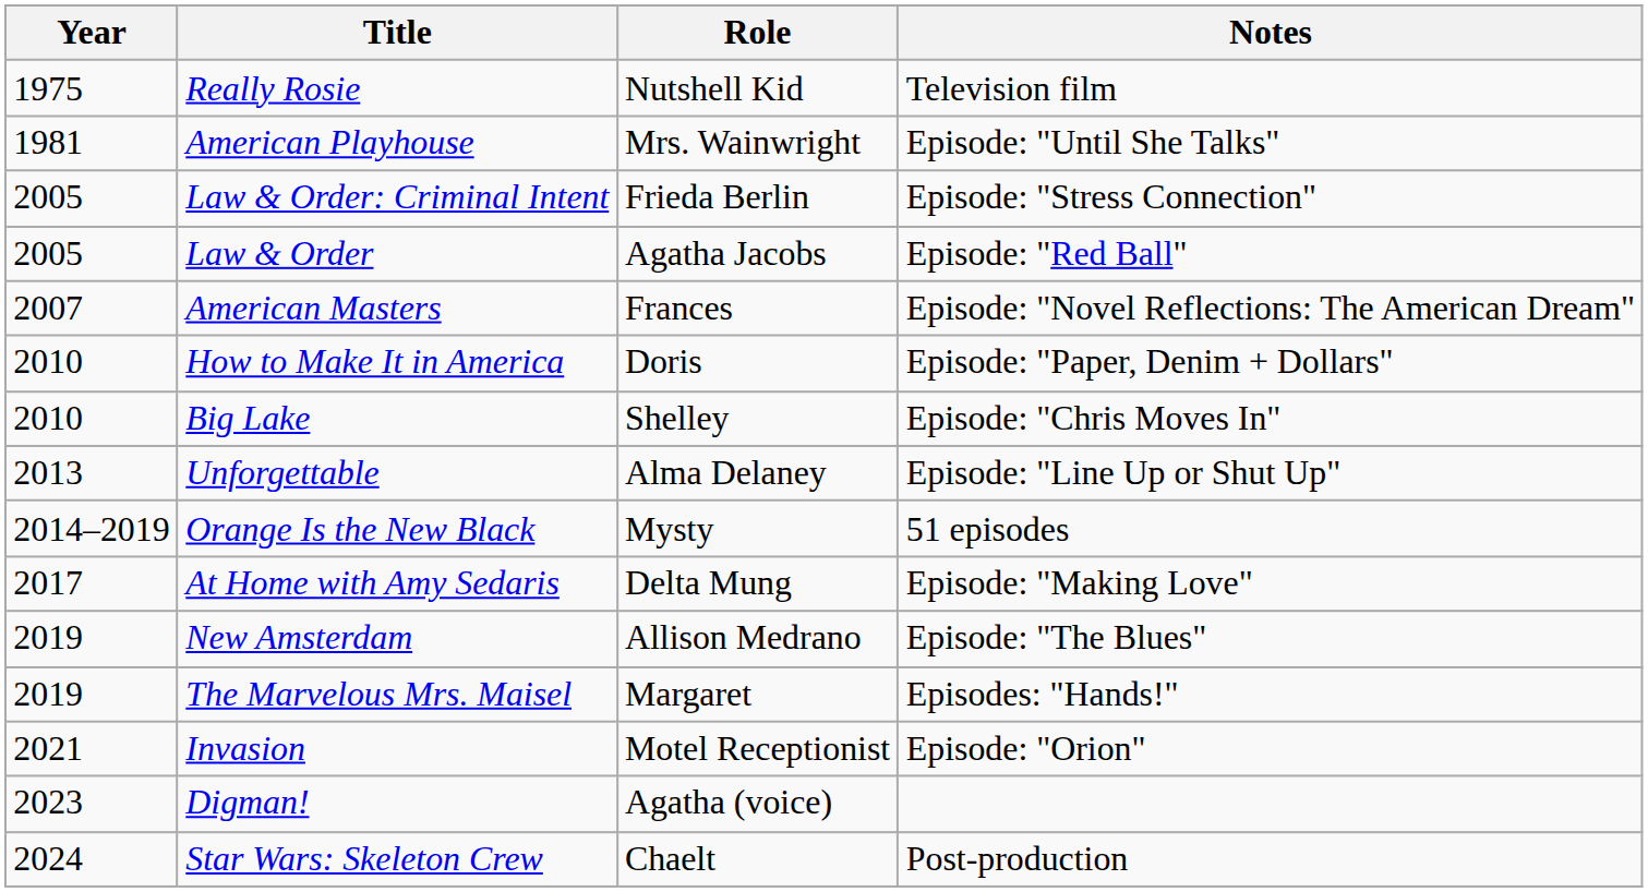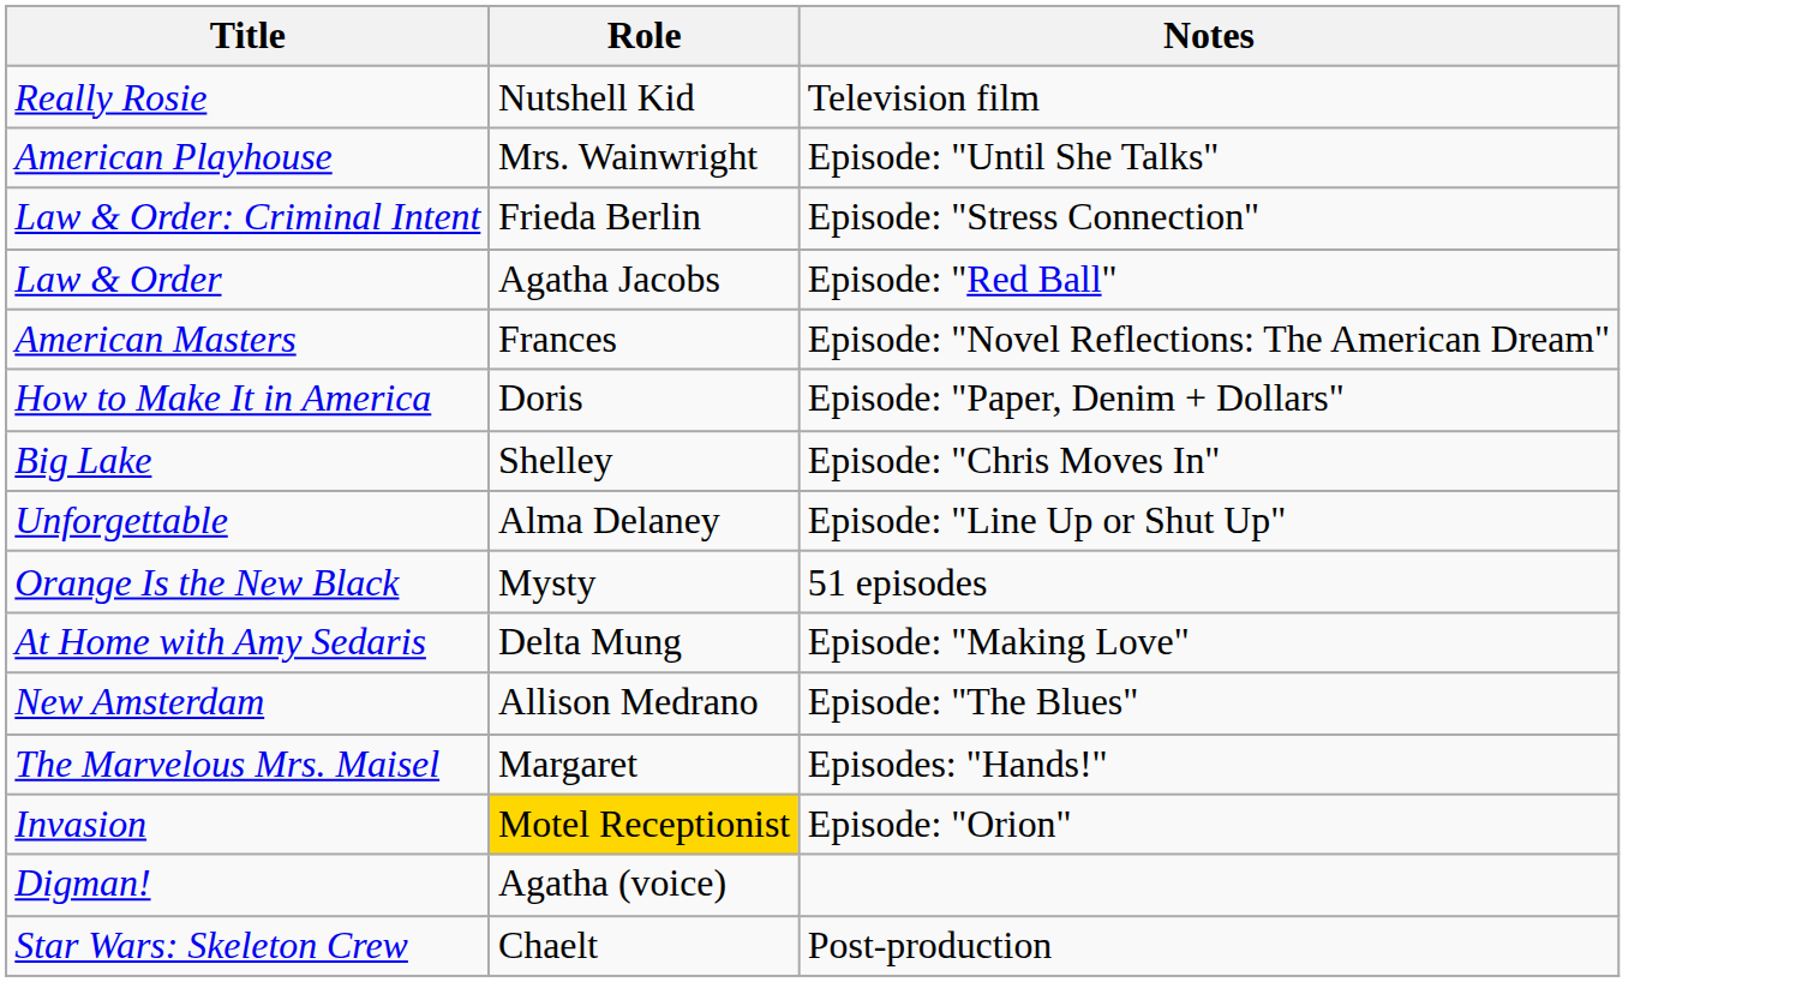 <table class="wikitable sortable">
 <tr>
-<th>Year</th>
 <th>Title</th>
 <th>Role</th>
 <th>Notes</th>
 </tr>
 <tr>
-<td>1975</td>
 <td><em><a href='#'>Really Rosie</a></em></td>
 <td>Nutshell Kid</td>
 <td>Television film</td>
 </tr>
 <tr>
-<td>1981</td>
 <td><em><a href='#'>American Playhouse</a></em></td>
 <td>Mrs. Wainwright</td>
 <td>Episode: "Until She Talks"</td>
 </tr>
 <tr>
-<td>2005</td>
 <td><em><a href='#'>Law & Order: Criminal Intent</a></em></td>
 <td>Frieda Berlin</td>
 <td>Episode: "Stress Connection"</td>
 </tr>
 <tr>
-<td>2005</td>
 <td><em><a href='#'>Law & Order</a></em></td>
 <td>Agatha Jacobs</td>
 <td>Episode: "<a href='#'>Red Ball</a>"</td>
 </tr>
 <tr>
-<td>2007</td>
 <td><em><a href='#'>American Masters</a></em></td>
 <td>Frances</td>
 <td>Episode: "Novel Reflections: The American Dream"</td>
 </tr>
 <tr>
-<td>2010</td>
 <td><em><a href='#'>How to Make It in America</a></em></td>
 <td>Doris</td>
 <td>Episode: "Paper, Denim + Dollars"</td>
 </tr>
 <tr>
-<td>2010</td>
 <td><a href='#'><em>Big Lake</em></a></td>
 <td>Shelley</td>
 <td>Episode: "Chris Moves In"</td>
 </tr>
 <tr>
-<td>2013</td>
 <td><a href='#'><em>Unforgettable</em></a></td>
 <td>Alma Delaney</td>
 <td>Episode: "Line Up or Shut Up"</td>
 </tr>
 <tr>
-<td>2014–2019</td>
 <td><em><a href='#'>Orange Is the New Black</a></em></td>
 <td>Mysty</td>
 <td>51 episodes</td>
 </tr>
 <tr>
-<td>2017</td>
 <td><em><a href='#'>At Home with Amy Sedaris</a></em></td>
 <td>Delta Mung</td>
 <td>Episode: "Making Love"</td>
 </tr>
 <tr>
-<td>2019</td>
 <td><a href='#'><em>New Amsterdam</em></a></td>
 <td>Allison Medrano</td>
 <td>Episode: "The Blues"</td>
 </tr>
 <tr>
-<td>2019</td>
 <td><em><a href='#'>The Marvelous Mrs. Maisel</a></em></td>
 <td>Margaret</td>
 <td>Episodes: "Hands!"</td>
 </tr>
 <tr>
-<td>2021</td>
 <td><a href='#'><em>Invasion</em></a></td>
-<td>Motel Receptionist</td>
+<td style="background: gold;">Motel Receptionist</td>
 <td>Episode: "Orion"</td>
 </tr>
 <tr>
-<td>2023</td>
 <td><em><a href='#'>Digman!</a></em></td>
 <td>Agatha (voice)</td>
 <td></td>
 </tr>
 <tr>
-<td>2024</td>
 <td><em><a href='#'>Star Wars: Skeleton Crew</a></em></td>
 <td>Chaelt</td>
 <td>Post-production</td>
 </tr>
 </table>
